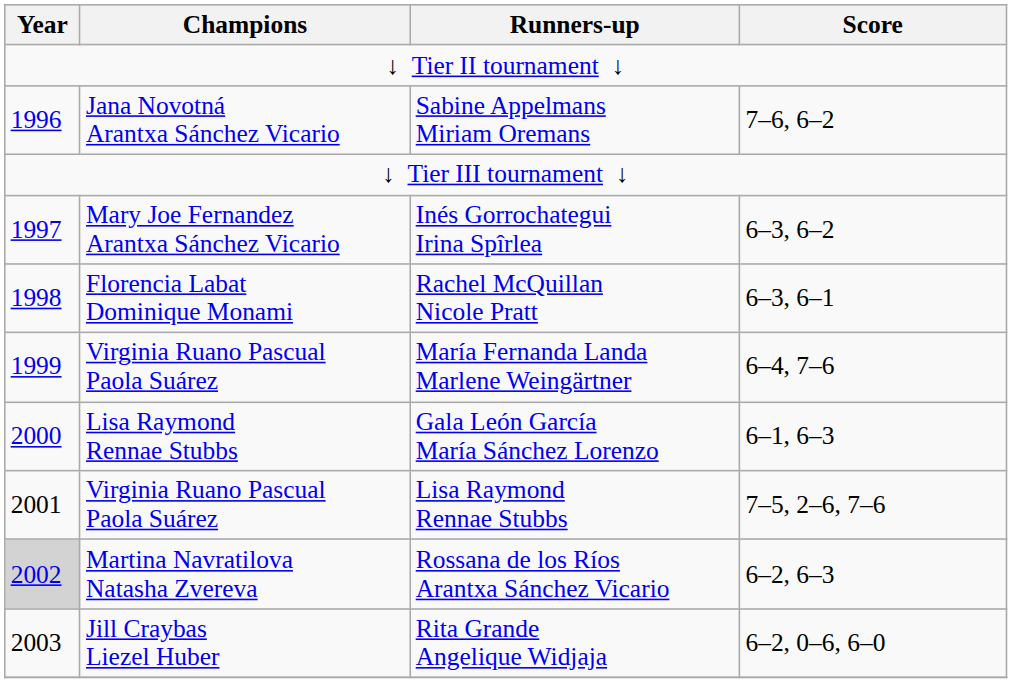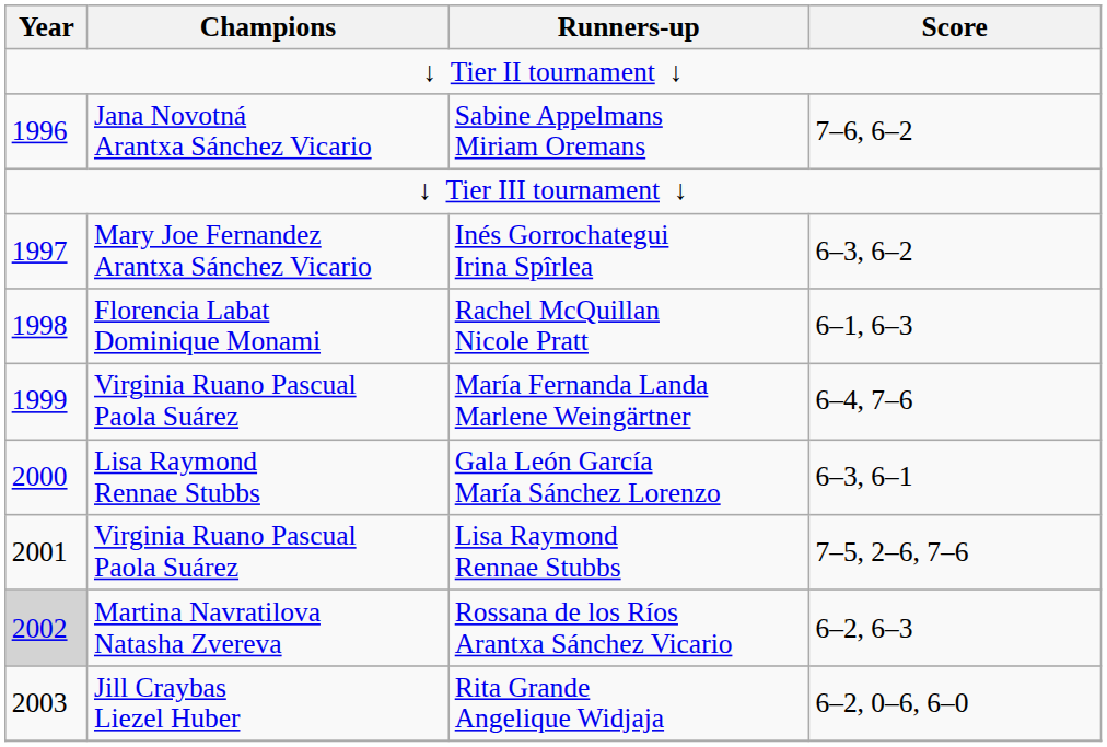 <table class="wikitable">
 <tr>
 <th style="width:40px">Year</th>
 <th style="width:200px">Champions</th>
 <th style="width:200px">Runners-up</th>
 <th style="width:160px">Score</th>
 </tr>
 <tr>
 <td colspan="4" align="center">↓  <a href='#'>Tier II tournament</a>  ↓</td>
 </tr>
 <tr>
 <td><a href='#'>1996</a></td>
 <td> <a href='#'>Jana Novotná</a><br> <a href='#'>Arantxa Sánchez Vicario</a></td>
 <td> <a href='#'>Sabine Appelmans</a><br> <a href='#'>Miriam Oremans</a></td>
 <td>7–6, 6–2</td>
 </tr>
 <tr>
 <td colspan="4" align="center">↓  <a href='#'>Tier III tournament</a>  ↓</td>
 </tr>
 <tr>
 <td><a href='#'>1997</a></td>
 <td> <a href='#'>Mary Joe Fernandez</a><br> <a href='#'>Arantxa Sánchez Vicario</a></td>
 <td> <a href='#'>Inés Gorrochategui</a><br> <a href='#'>Irina Spîrlea</a></td>
 <td>6–3, 6–2</td>
 </tr>
 <tr>
 <td><a href='#'>1998</a></td>
 <td> <a href='#'>Florencia Labat</a><br> <a href='#'>Dominique Monami</a></td>
 <td> <a href='#'>Rachel McQuillan</a><br> <a href='#'>Nicole Pratt</a></td>
-<td>6–3, 6–1</td>
+<td>6–1, 6–3</td>
 </tr>
 <tr>
 <td><a href='#'>1999</a></td>
 <td> <a href='#'>Virginia Ruano Pascual</a><br> <a href='#'>Paola Suárez</a></td>
 <td> <a href='#'>María Fernanda Landa</a><br> <a href='#'>Marlene Weingärtner</a></td>
 <td>6–4, 7–6</td>
 </tr>
 <tr>
 <td><a href='#'>2000</a></td>
 <td> <a href='#'>Lisa Raymond</a><br> <a href='#'>Rennae Stubbs</a></td>
 <td> <a href='#'>Gala León García</a><br> <a href='#'>María Sánchez Lorenzo</a></td>
-<td>6–1, 6–3</td>
+<td>6–3, 6–1</td>
 </tr>
 <tr>
 <td>2001</td>
 <td> <a href='#'>Virginia Ruano Pascual</a><br> <a href='#'>Paola Suárez</a></td>
 <td> <a href='#'>Lisa Raymond</a><br> <a href='#'>Rennae Stubbs</a></td>
 <td>7–5, 2–6, 7–6</td>
 </tr>
 <tr>
 <td style="background: lightgrey;"><a href='#'>2002</a></td>
 <td> <a href='#'>Martina Navratilova</a><br> <a href='#'>Natasha Zvereva</a></td>
 <td> <a href='#'>Rossana de los Ríos</a><br> <a href='#'>Arantxa Sánchez Vicario</a></td>
 <td>6–2, 6–3</td>
 </tr>
 <tr>
 <td>2003</td>
 <td> <a href='#'>Jill Craybas</a><br> <a href='#'>Liezel Huber</a></td>
 <td> <a href='#'>Rita Grande</a><br> <a href='#'>Angelique Widjaja</a></td>
 <td>6–2, 0–6, 6–0</td>
 </tr>
 <tr>
 </tr>
 </table>
